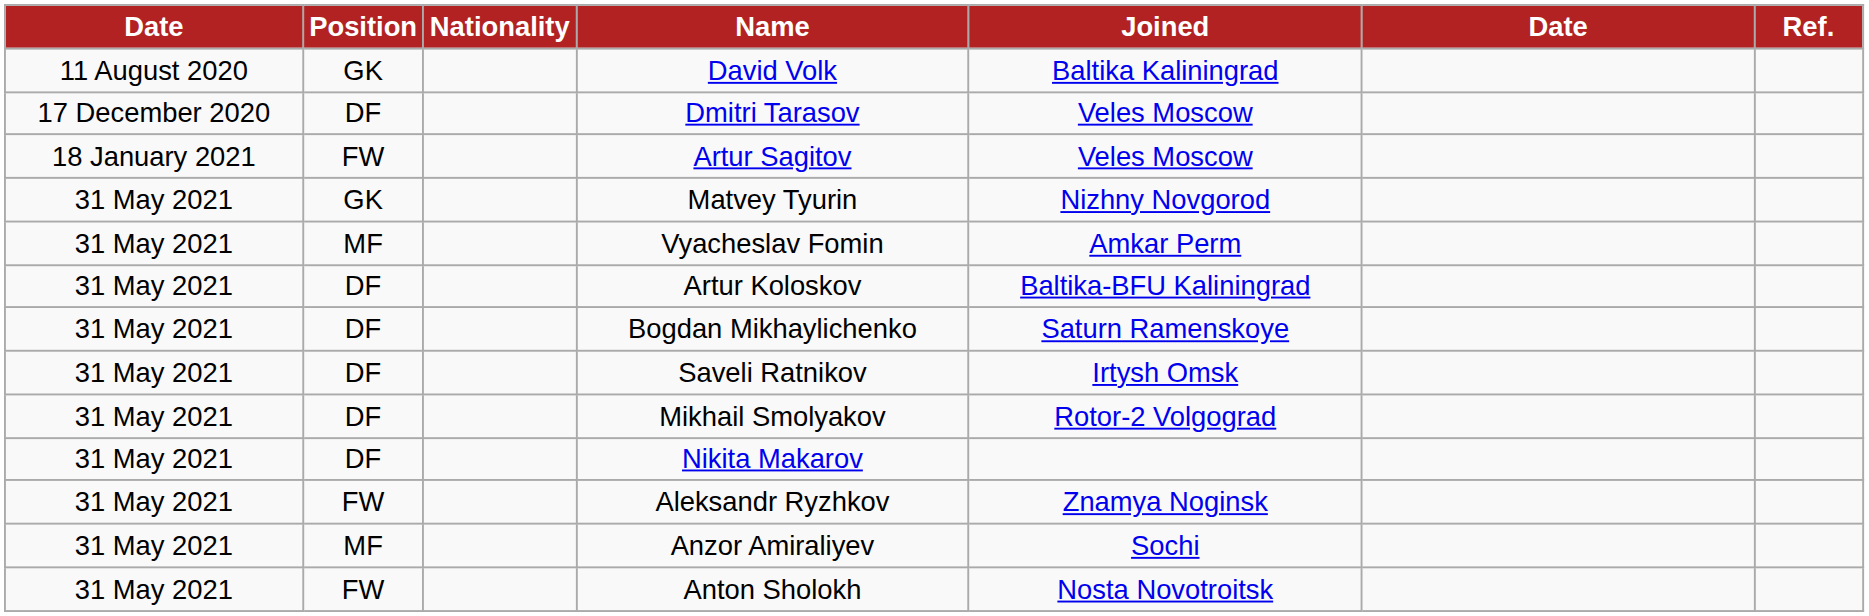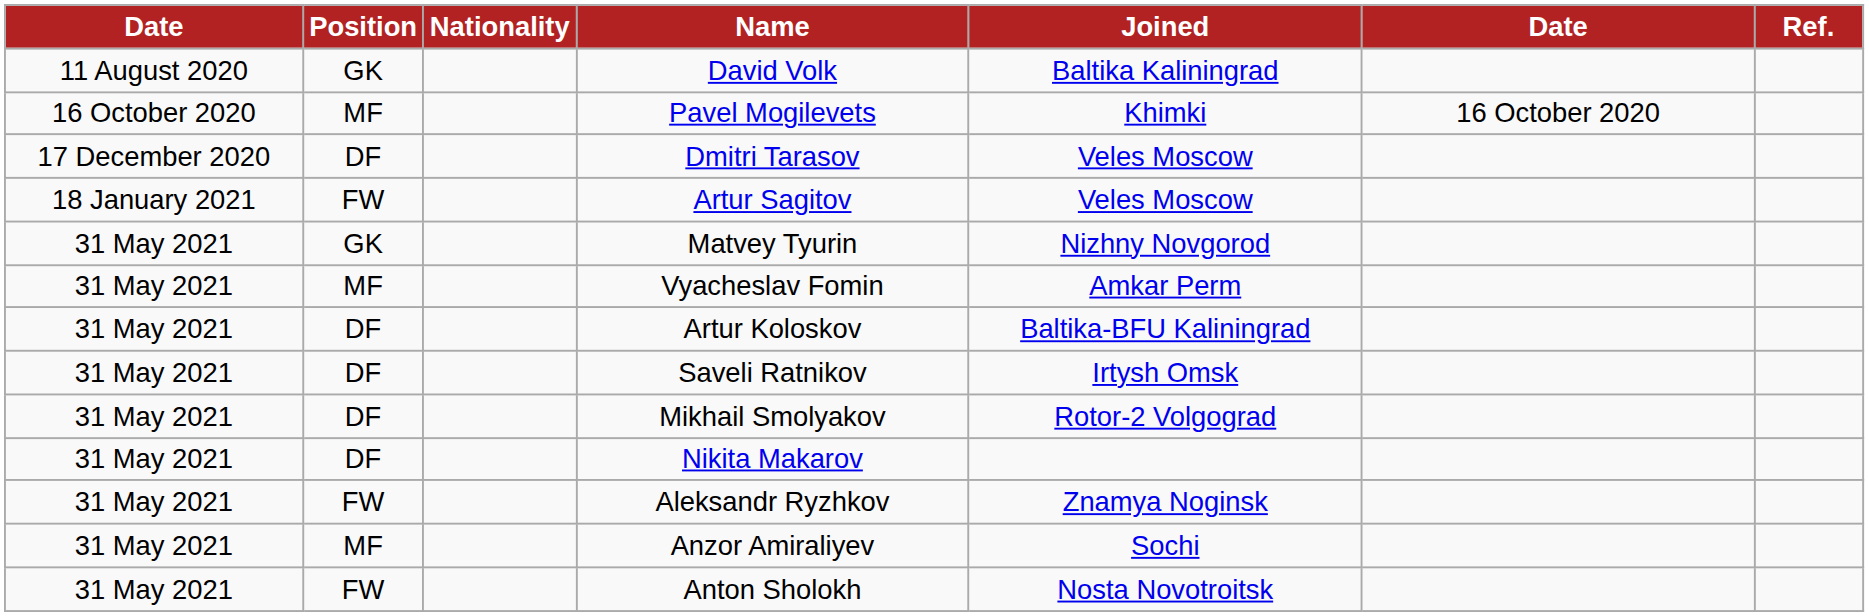 <table class="wikitable"  style="text-align:center; font-size:90%; ">
 <tr>
 <th style="background:#B22222; color:white; width:150px;">Date</th>
 <th style="background:#B22222; color:white; width:50px;">Position</th>
 <th style="background:#B22222; color:white; width:50px;">Nationality</th>
 <th style="background:#B22222; color:white; width:200px;">Name</th>
 <th style="background:#B22222; color:white; width:200px;">Joined</th>
 <th style="background:#B22222; color:white; width:200px;">Date</th>
 <th style="background:#B22222; color:white; width:50px;">Ref.</th>
 </tr>
 <tr>
 <td>11 August 2020</td>
 <td>GK</td>
 <td></td>
 <td><a href='#'>David Volk</a></td>
 <td><a href='#'>Baltika Kaliningrad</a></td>
 <td></td>
+<td></td>
+</tr>
+<tr>
+<td>16 October 2020</td>
+<td>MF</td>
+<td></td>
+<td><a href='#'>Pavel Mogilevets</a></td>
+<td><a href='#'>Khimki</a></td>
+<td>16 October 2020</td>
 <td></td>
 </tr>
 <tr>
 <td>17 December 2020</td>
 <td>DF</td>
 <td></td>
 <td><a href='#'>Dmitri Tarasov</a></td>
 <td><a href='#'>Veles Moscow</a></td>
 <td></td>
 <td></td>
 </tr>
 <tr>
 <td>18 January 2021</td>
 <td>FW</td>
 <td></td>
 <td><a href='#'>Artur Sagitov</a></td>
 <td><a href='#'>Veles Moscow</a></td>
 <td></td>
 <td></td>
 </tr>
 <tr>
 <td>31 May 2021</td>
 <td>GK</td>
 <td></td>
 <td>Matvey Tyurin</td>
 <td><a href='#'>Nizhny Novgorod</a></td>
 <td></td>
 <td></td>
 </tr>
 <tr>
 <td>31 May 2021</td>
 <td>MF</td>
 <td></td>
 <td>Vyacheslav Fomin</td>
 <td><a href='#'>Amkar Perm</a></td>
 <td></td>
 <td></td>
 </tr>
 <tr>
 <td>31 May 2021</td>
 <td>DF</td>
 <td></td>
 <td>Artur Koloskov</td>
 <td><a href='#'>Baltika-BFU Kaliningrad</a></td>
-<td></td>
-<td></td>
-</tr>
-<tr>
-<td>31 May 2021</td>
-<td>DF</td>
-<td></td>
-<td>Bogdan Mikhaylichenko</td>
-<td><a href='#'>Saturn Ramenskoye</a></td>
 <td></td>
 <td></td>
 </tr>
 <tr>
 <td>31 May 2021</td>
 <td>DF</td>
 <td></td>
 <td>Saveli Ratnikov</td>
 <td><a href='#'>Irtysh Omsk</a></td>
 <td></td>
 <td></td>
 </tr>
 <tr>
 <td>31 May 2021</td>
 <td>DF</td>
 <td></td>
 <td>Mikhail Smolyakov</td>
 <td><a href='#'>Rotor-2 Volgograd</a></td>
 <td></td>
 <td></td>
 </tr>
 <tr>
 <td>31 May 2021</td>
 <td>DF</td>
 <td></td>
 <td><a href='#'>Nikita Makarov</a></td>
 <td></td>
 <td></td>
 <td></td>
 </tr>
 <tr>
 <td>31 May 2021</td>
 <td>FW</td>
 <td></td>
 <td>Aleksandr Ryzhkov</td>
 <td><a href='#'>Znamya Noginsk</a></td>
 <td></td>
 <td></td>
 </tr>
 <tr>
 <td>31 May 2021</td>
 <td>MF</td>
 <td></td>
 <td>Anzor Amiraliyev</td>
 <td><a href='#'>Sochi</a></td>
 <td></td>
 <td></td>
 </tr>
 <tr>
 <td>31 May 2021</td>
 <td>FW</td>
 <td></td>
 <td>Anton Sholokh</td>
 <td><a href='#'>Nosta Novotroitsk</a></td>
 <td></td>
 <td></td>
 </tr>
 </table>
